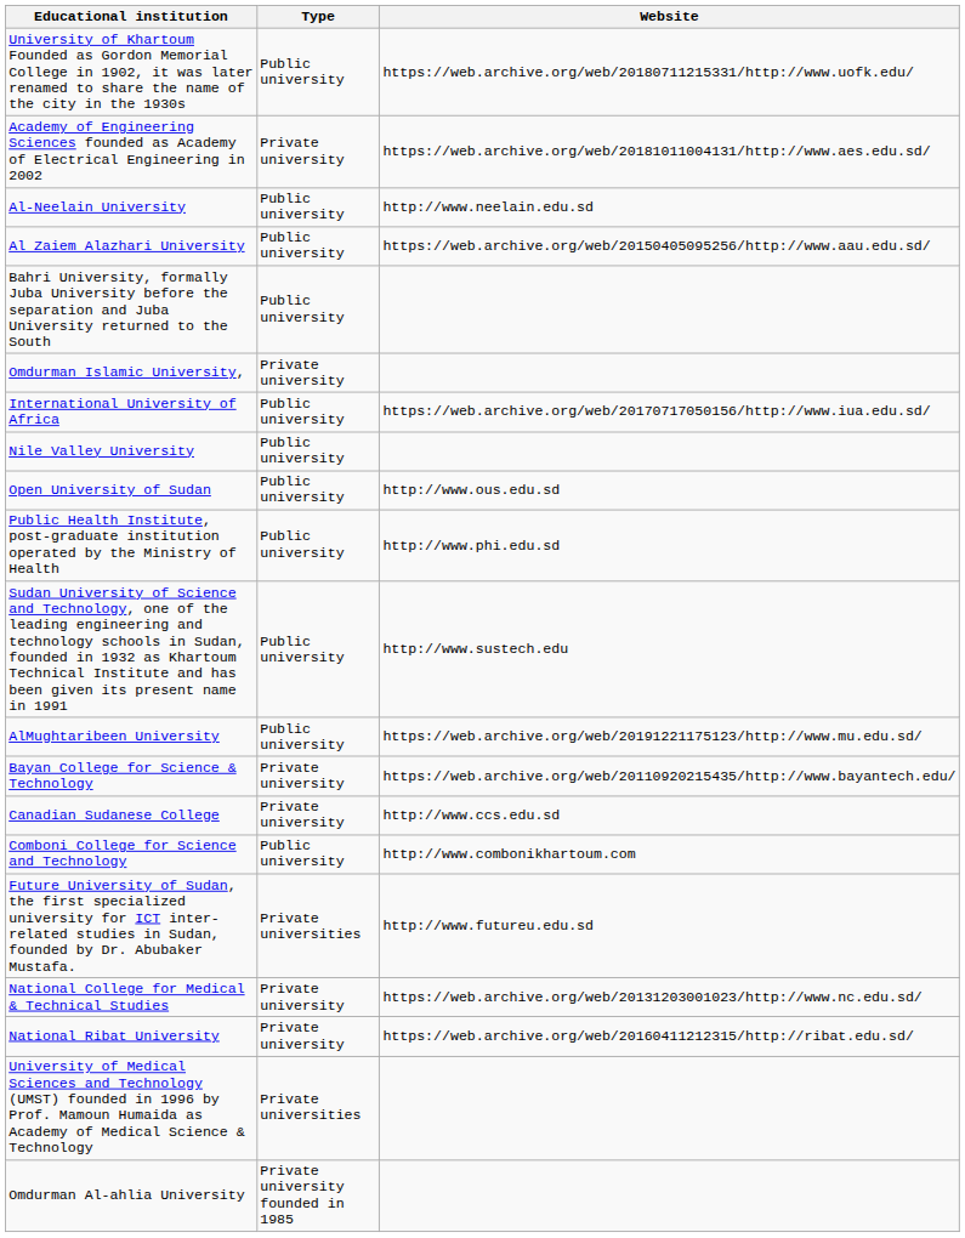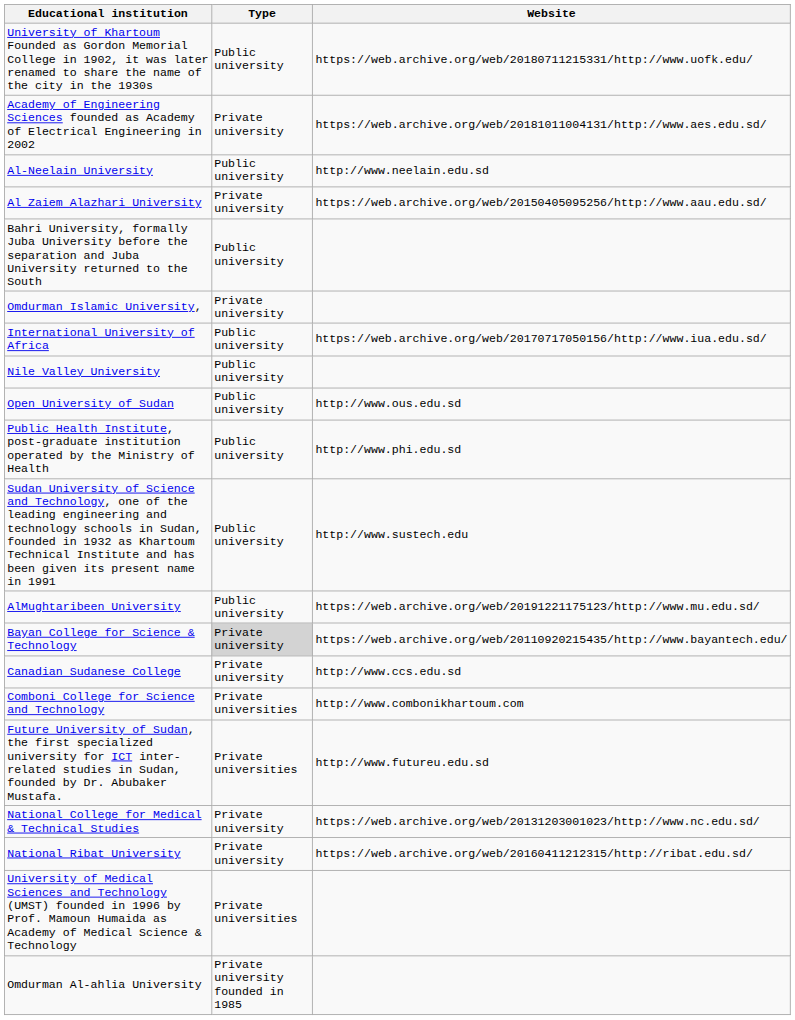 <table align="center" class="wikitable" style="width:100%;margin:auto;">
 <tr bgcolor="#EFEFEF">
 <th>Educational institution</th>
 <th>Type</th>
 <th>Website</th>
 </tr>
 <tr>
 <td><a href='#'>University of Khartoum</a> Founded as Gordon Memorial College in 1902, it was later renamed to share the name of the city in the 1930s</td>
 <td>Public university</td>
 <td>https://web.archive.org/web/20180711215331/http://www.uofk.edu/</td>
 </tr>
 <tr>
 <td><a href='#'>Academy of Engineering Sciences</a> founded as Academy of Electrical Engineering in 2002</td>
 <td>Private university</td>
 <td>https://web.archive.org/web/20181011004131/http://www.aes.edu.sd/</td>
 </tr>
 <tr>
 <td><a href='#'>Al-Neelain University</a></td>
 <td>Public university</td>
 <td>http://www.neelain.edu.sd</td>
 </tr>
 <tr>
 <td><a href='#'>Al Zaiem Alazhari University</a></td>
-<td>Public university</td>
+<td>Private university</td>
 <td>https://web.archive.org/web/20150405095256/http://www.aau.edu.sd/</td>
 </tr>
 <tr>
 <td>Bahri University, formally Juba University before the separation and Juba University returned to the South</td>
 <td>Public university</td>
 <td></td>
 </tr>
 <tr>
 <td><a href='#'>Omdurman Islamic University</a>,</td>
 <td>Private university</td>
 <td></td>
 </tr>
 <tr>
 <td><a href='#'>International University of Africa</a></td>
 <td>Public university</td>
 <td>https://web.archive.org/web/20170717050156/http://www.iua.edu.sd/</td>
 </tr>
 <tr>
 <td><a href='#'>Nile Valley University</a></td>
 <td>Public university</td>
 <td></td>
 </tr>
 <tr>
 <td><a href='#'>Open University of Sudan</a></td>
 <td>Public university</td>
 <td>http://www.ous.edu.sd</td>
 </tr>
 <tr>
 <td><a href='#'>Public Health Institute</a>, post-graduate institution operated by the Ministry of Health</td>
 <td>Public university</td>
 <td>http://www.phi.edu.sd</td>
 </tr>
 <tr>
 <td><a href='#'>Sudan University of Science and Technology</a>, one of the leading engineering and technology schools in Sudan, founded in 1932 as Khartoum Technical Institute and has been given its present name in 1991</td>
 <td>Public university</td>
 <td>http://www.sustech.edu<br></td>
 </tr>
 <tr>
 <td><a href='#'>AlMughtaribeen University</a></td>
 <td>Public university</td>
 <td>https://web.archive.org/web/20191221175123/http://www.mu.edu.sd/</td>
 </tr>
 <tr>
 <td><a href='#'>Bayan College for Science & Technology</a></td>
-<td>Private university</td>
+<td style="background: lightgrey;">Private university</td>
 <td>https://web.archive.org/web/20110920215435/http://www.bayantech.edu/</td>
 </tr>
 <tr>
 <td><a href='#'>Canadian Sudanese College</a></td>
 <td>Private university</td>
 <td>http://www.ccs.edu.sd </td>
 </tr>
 <tr>
 <td><a href='#'>Comboni College for Science and Technology</a></td>
-<td>Public university</td>
+<td>Private universities</td>
 <td>http://www.combonikhartoum.com</td>
 </tr>
 <tr>
 <td><a href='#'>Future University of Sudan</a>, the first specialized university for <a href='#'>ICT</a> inter-related studies in Sudan, founded by Dr. Abubaker Mustafa.</td>
 <td>Private universities</td>
 <td>http://www.futureu.edu.sd</td>
 </tr>
 <tr>
 <td><a href='#'>National College for Medical & Technical Studies</a></td>
 <td>Private university</td>
 <td>https://web.archive.org/web/20131203001023/http://www.nc.edu.sd/</td>
 </tr>
 <tr>
 <td><a href='#'>National Ribat University</a></td>
 <td>Private university</td>
 <td>https://web.archive.org/web/20160411212315/http://ribat.edu.sd/</td>
 </tr>
 <tr>
 <td><a href='#'>University of Medical Sciences and Technology</a> (UMST) founded in 1996 by Prof. Mamoun Humaida as Academy of Medical Science & Technology</td>
 <td>Private universities</td>
 <td><br></td>
 </tr>
 <tr>
 <td>Omdurman Al-ahlia University</td>
 <td>Private university founded in 1985</td>
 <td></td>
 </tr>
 </table>
